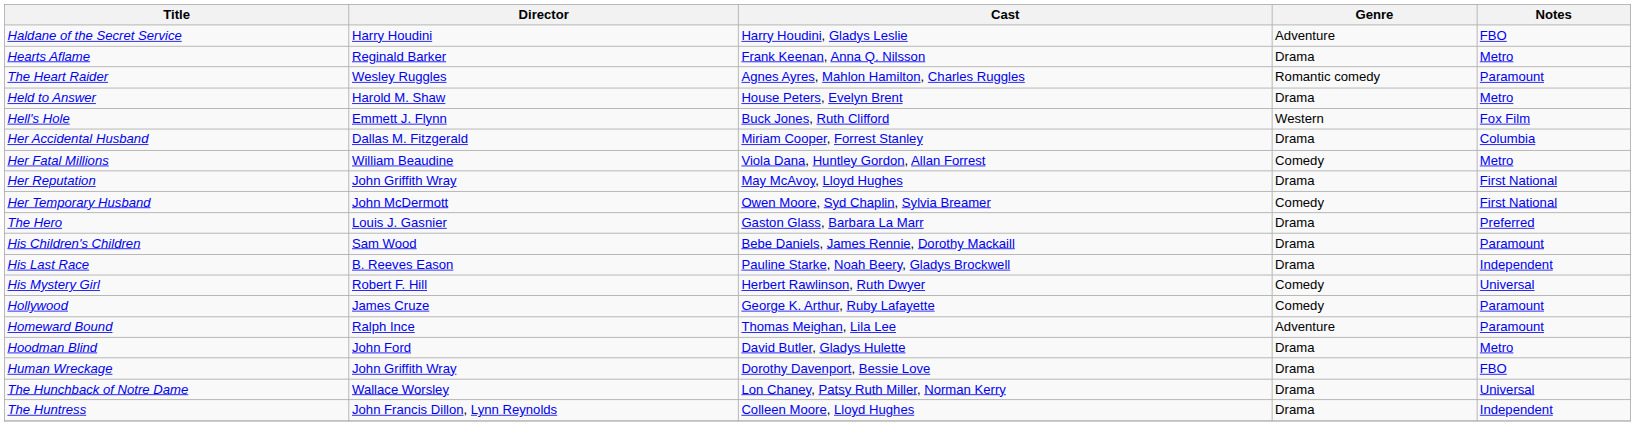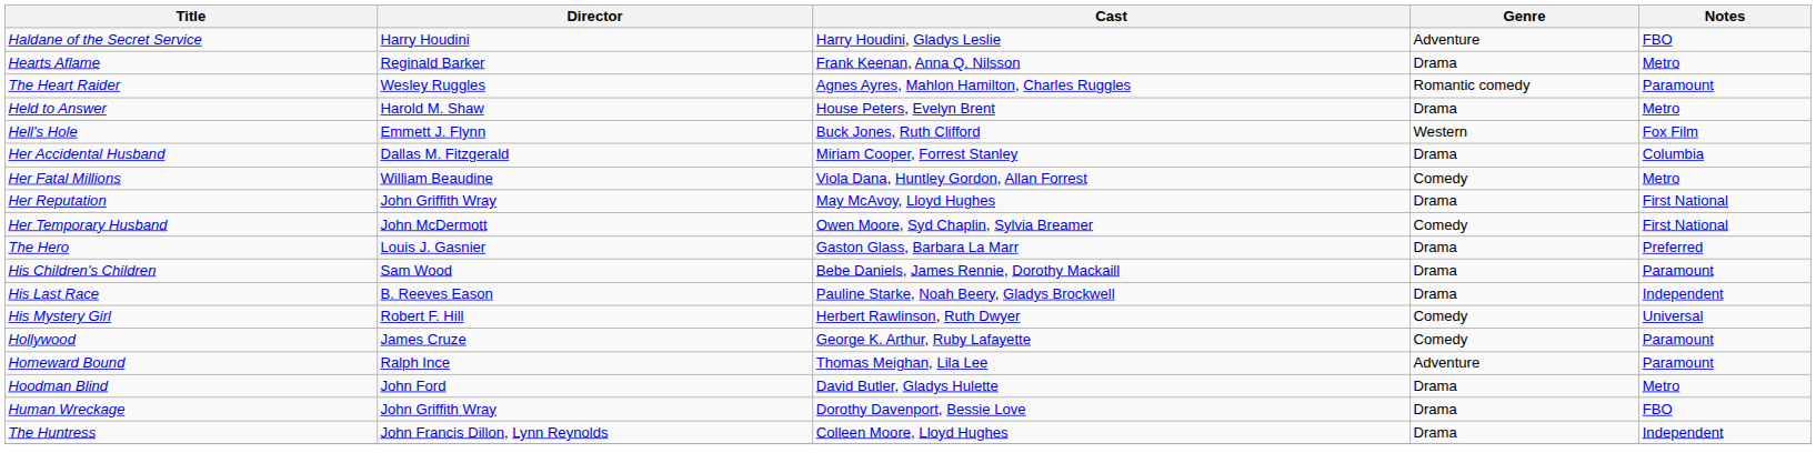 <table class="wikitable" width= "100%">
 <tr>
 <th>Title</th>
 <th>Director</th>
 <th>Cast</th>
 <th>Genre</th>
 <th>Notes</th>
 </tr>
 <tr>
 <td><em><a href='#'>Haldane of the Secret Service</a></em></td>
 <td><a href='#'>Harry Houdini</a></td>
 <td><a href='#'>Harry Houdini</a>, <a href='#'>Gladys Leslie</a></td>
 <td>Adventure</td>
 <td><a href='#'>FBO</a></td>
 </tr>
 <tr>
 <td><em><a href='#'>Hearts Aflame</a></em></td>
 <td><a href='#'>Reginald Barker</a></td>
 <td><a href='#'>Frank Keenan</a>, <a href='#'>Anna Q. Nilsson</a></td>
 <td>Drama</td>
 <td><a href='#'>Metro</a></td>
 </tr>
 <tr>
 <td><em><a href='#'>The Heart Raider</a></em></td>
 <td><a href='#'>Wesley Ruggles</a></td>
 <td><a href='#'>Agnes Ayres</a>, <a href='#'>Mahlon Hamilton</a>, <a href='#'>Charles Ruggles</a></td>
 <td>Romantic comedy</td>
 <td><a href='#'>Paramount</a></td>
 </tr>
 <tr>
 <td><em><a href='#'>Held to Answer</a></em></td>
 <td><a href='#'>Harold M. Shaw</a></td>
 <td><a href='#'>House Peters</a>, <a href='#'>Evelyn Brent</a></td>
 <td>Drama</td>
 <td><a href='#'>Metro</a></td>
 </tr>
 <tr>
 <td><em><a href='#'>Hell's Hole</a></em></td>
 <td><a href='#'>Emmett J. Flynn</a></td>
 <td><a href='#'>Buck Jones</a>, <a href='#'>Ruth Clifford</a></td>
 <td>Western</td>
 <td><a href='#'>Fox Film</a></td>
 </tr>
 <tr>
 <td><em><a href='#'>Her Accidental Husband</a></em></td>
 <td><a href='#'>Dallas M. Fitzgerald</a></td>
 <td><a href='#'>Miriam Cooper</a>, <a href='#'>Forrest Stanley</a></td>
 <td>Drama</td>
 <td><a href='#'>Columbia</a></td>
 </tr>
 <tr>
 <td><em><a href='#'>Her Fatal Millions</a></em></td>
 <td><a href='#'>William Beaudine</a></td>
 <td><a href='#'>Viola Dana</a>, <a href='#'>Huntley Gordon</a>, <a href='#'>Allan Forrest</a></td>
 <td>Comedy</td>
 <td><a href='#'>Metro</a></td>
 </tr>
 <tr>
 <td><em><a href='#'>Her Reputation</a></em></td>
 <td><a href='#'>John Griffith Wray</a></td>
 <td><a href='#'>May McAvoy</a>, <a href='#'>Lloyd Hughes</a></td>
 <td>Drama</td>
 <td><a href='#'>First National</a></td>
 </tr>
 <tr>
 <td><em><a href='#'>Her Temporary Husband</a></em></td>
 <td><a href='#'>John McDermott</a></td>
 <td><a href='#'>Owen Moore</a>, <a href='#'>Syd Chaplin</a>, <a href='#'>Sylvia Breamer</a></td>
 <td>Comedy</td>
 <td><a href='#'>First National</a></td>
 </tr>
 <tr>
 <td><em><a href='#'>The Hero</a></em></td>
 <td><a href='#'>Louis J. Gasnier</a></td>
 <td><a href='#'>Gaston Glass</a>, <a href='#'>Barbara La Marr</a></td>
 <td>Drama</td>
 <td><a href='#'>Preferred</a></td>
 </tr>
 <tr>
 <td><em><a href='#'>His Children's Children</a></em></td>
 <td><a href='#'>Sam Wood</a></td>
 <td><a href='#'>Bebe Daniels</a>, <a href='#'>James Rennie</a>, <a href='#'>Dorothy Mackaill</a></td>
 <td>Drama</td>
 <td><a href='#'>Paramount</a></td>
 </tr>
 <tr>
 <td><em><a href='#'>His Last Race</a></em></td>
 <td><a href='#'>B. Reeves Eason</a></td>
 <td><a href='#'>Pauline Starke</a>, <a href='#'>Noah Beery</a>, <a href='#'>Gladys Brockwell</a></td>
 <td>Drama</td>
 <td><a href='#'>Independent</a></td>
 </tr>
 <tr>
 <td><em><a href='#'>His Mystery Girl</a></em></td>
 <td><a href='#'>Robert F. Hill</a></td>
 <td><a href='#'>Herbert Rawlinson</a>, <a href='#'>Ruth Dwyer</a></td>
 <td>Comedy</td>
 <td><a href='#'>Universal</a></td>
 </tr>
 <tr>
 <td><em><a href='#'>Hollywood</a></em></td>
 <td><a href='#'>James Cruze</a></td>
 <td><a href='#'>George K. Arthur</a>, <a href='#'>Ruby Lafayette</a></td>
 <td>Comedy</td>
 <td><a href='#'>Paramount</a></td>
 </tr>
 <tr>
 <td><em><a href='#'>Homeward Bound</a></em></td>
 <td><a href='#'>Ralph Ince</a></td>
 <td><a href='#'>Thomas Meighan</a>, <a href='#'>Lila Lee</a></td>
 <td>Adventure</td>
 <td><a href='#'>Paramount</a></td>
 </tr>
 <tr>
 <td><em><a href='#'>Hoodman Blind</a></em></td>
 <td><a href='#'>John Ford</a></td>
 <td><a href='#'>David Butler</a>, <a href='#'>Gladys Hulette</a></td>
 <td>Drama</td>
 <td><a href='#'>Metro</a></td>
 </tr>
 <tr>
 <td><em><a href='#'>Human Wreckage</a></em></td>
 <td><a href='#'>John Griffith Wray</a></td>
 <td><a href='#'>Dorothy Davenport</a>, <a href='#'>Bessie Love</a></td>
 <td>Drama</td>
 <td><a href='#'>FBO</a></td>
 </tr>
 <tr>
-<td><em><a href='#'>The Hunchback of Notre Dame</a></em></td>
-<td><a href='#'>Wallace Worsley</a></td>
-<td><a href='#'>Lon Chaney</a>, <a href='#'>Patsy Ruth Miller</a>, <a href='#'>Norman Kerry</a></td>
-<td>Drama</td>
-<td><a href='#'>Universal</a></td>
-</tr>
-<tr>
 <td><em><a href='#'>The Huntress</a></em></td>
 <td><a href='#'>John Francis Dillon</a>, <a href='#'>Lynn Reynolds</a></td>
 <td><a href='#'>Colleen Moore</a>, <a href='#'>Lloyd Hughes</a></td>
 <td>Drama</td>
 <td><a href='#'>Independent</a></td>
 </tr>
 <tr>
 </tr>
 </table>
